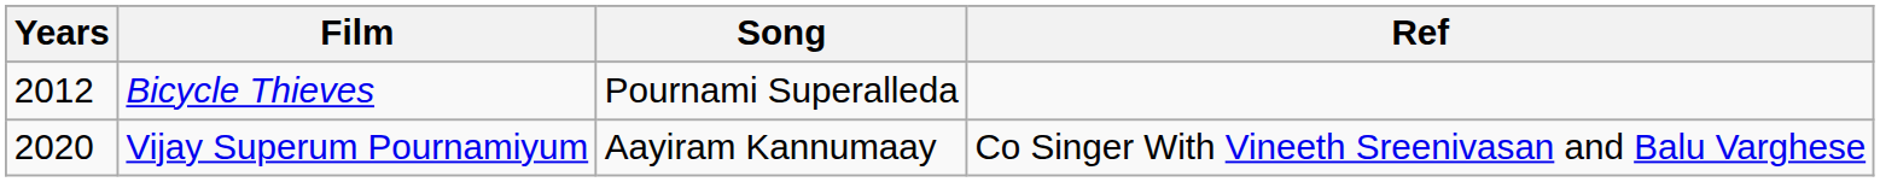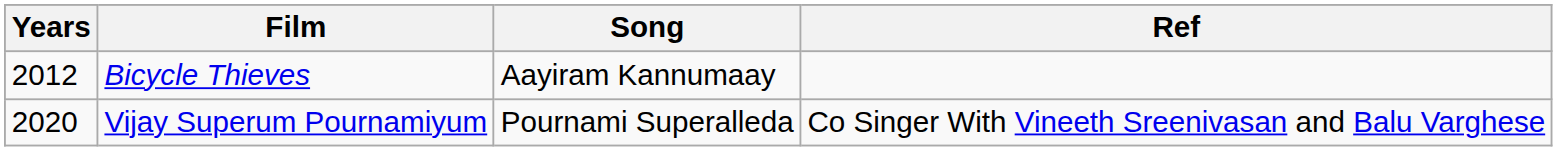 <table class="wikitable sortable">
 <tr>
 <th>Years</th>
 <th>Film</th>
 <th>Song</th>
 <th>Ref</th>
 </tr>
 <tr>
 <td>2012</td>
 <td><em><a href='#'>Bicycle Thieves</a></td>
-<td>Pournami Superalleda</td>
+<td>Aayiram Kannumaay</td>
 <td></td>
 </tr>
 <tr>
 <td>2020</td>
 <td></em><a href='#'>Vijay Superum Pournamiyum</a><em></td>
-<td>Aayiram Kannumaay</td>
+<td>Pournami Superalleda</td>
 <td>Co Singer With <a href='#'>Vineeth Sreenivasan</a> and <a href='#'>Balu Varghese</a></td>
 </tr>
 </table>
